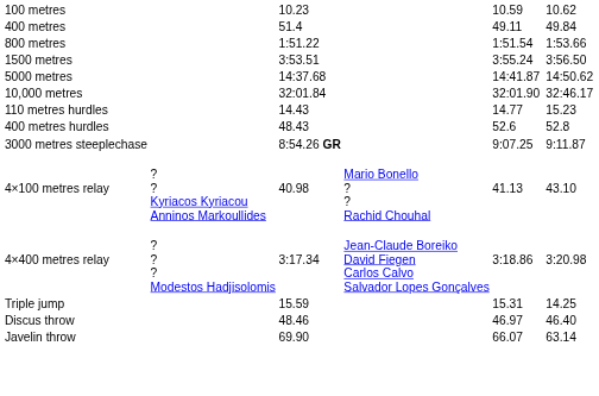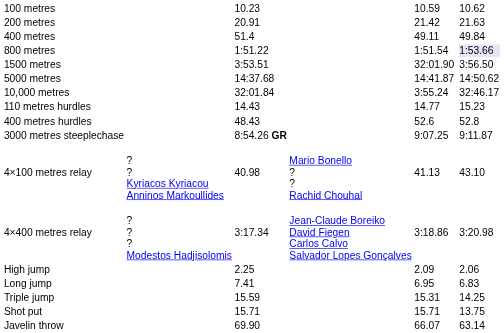 <table>
 <tr>
 <td>100 metres</td>
 <td></td>
 <td>10.23</td>
 <td></td>
 <td>10.59</td>
 <td></td>
 <td>10.62</td>
+</tr>
+<tr>
+<td>200 metres</td>
+<td></td>
+<td>20.91</td>
+<td></td>
+<td>21.42</td>
+<td></td>
+<td>21.63</td>
 </tr>
 <tr>
 <td>400 metres</td>
 <td></td>
 <td>51.4</td>
 <td></td>
 <td>49.11</td>
 <td></td>
 <td>49.84</td>
 </tr>
 <tr>
 <td>800 metres</td>
 <td></td>
 <td>1:51.22</td>
 <td></td>
 <td>1:51.54</td>
 <td></td>
-<td>1:53.66</td>
+<td style="background: lavender;">1:53.66</td>
 </tr>
 <tr>
 <td>1500 metres</td>
 <td></td>
 <td>3:53.51</td>
 <td></td>
-<td>3:55.24</td>
+<td>32:01.90</td>
 <td></td>
 <td>3:56.50</td>
 </tr>
 <tr>
 <td>5000 metres</td>
 <td></td>
 <td>14:37.68</td>
 <td></td>
 <td>14:41.87</td>
 <td></td>
 <td>14:50.62</td>
 </tr>
 <tr>
 <td>10,000 metres</td>
 <td></td>
 <td>32:01.84</td>
 <td></td>
-<td>32:01.90</td>
+<td>3:55.24</td>
 <td></td>
 <td>32:46.17</td>
 </tr>
 <tr>
 <td>110 metres hurdles</td>
 <td></td>
 <td>14.43</td>
 <td></td>
 <td>14.77</td>
 <td></td>
 <td>15.23</td>
 </tr>
 <tr>
 <td>400 metres hurdles</td>
 <td></td>
 <td>48.43</td>
 <td></td>
 <td>52.6</td>
 <td></td>
 <td>52.8</td>
 </tr>
 <tr>
 <td>3000 metres steeplechase</td>
 <td></td>
 <td>8:54.26 <strong>GR</strong></td>
 <td></td>
 <td>9:07.25</td>
 <td></td>
 <td>9:11.87</td>
 </tr>
 <tr>
 <td>4×100 metres relay</td>
 <td><br>?<br>?<br><a href='#'>Kyriacos Kyriacou</a><br><a href='#'>Anninos Markoullides</a></td>
 <td>40.98</td>
 <td><br><a href='#'>Mario Bonello</a><br>?<br>?<br><a href='#'>Rachid Chouhal</a></td>
 <td>41.13</td>
 <td></td>
 <td>43.10</td>
 </tr>
 <tr>
 <td>4×400 metres relay</td>
 <td><br>?<br>?<br>?<br><a href='#'>Modestos Hadjisolomis</a></td>
 <td>3:17.34</td>
 <td><br><a href='#'>Jean-Claude Boreiko</a><br><a href='#'>David Fiegen</a><br><a href='#'>Carlos Calvo</a><br><a href='#'>Salvador Lopes Gonçalves</a></td>
 <td>3:18.86</td>
 <td></td>
 <td>3:20.98</td>
 </tr>
 <tr>
+<td>High jump</td>
+<td></td>
+<td>2.25</td>
+<td></td>
+<td>2.09</td>
+<td></td>
+<td>2.06</td>
+</tr>
+<tr>
+<td>Long jump</td>
+<td></td>
+<td>7.41</td>
+<td></td>
+<td>6.95</td>
+<td></td>
+<td>6.83</td>
+</tr>
+<tr>
 <td>Triple jump</td>
 <td></td>
 <td>15.59</td>
 <td></td>
 <td>15.31</td>
 <td></td>
 <td>14.25</td>
 </tr>
 <tr>
-<td>Discus throw</td>
+<td>Shot put</td>
 <td></td>
-<td>48.46</td>
+<td>15.71</td>
 <td></td>
-<td>46.97</td>
+<td>15.71</td>
 <td></td>
-<td>46.40</td>
+<td>13.75</td>
 </tr>
 <tr>
 <td>Javelin throw</td>
 <td></td>
 <td>69.90</td>
 <td></td>
 <td>66.07</td>
 <td></td>
 <td>63.14</td>
 </tr>
 </table>
